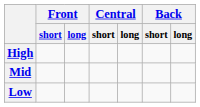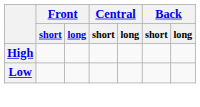 <table class="wikitable" style="text-align:center">
 <tr>
 <th rowspan="2"></th>
 <th colspan="2"><a href='#'>Front</a></th>
 <th colspan="2"><a href='#'>Central</a></th>
 <th colspan="2"><a href='#'>Back</a></th>
 </tr>
 <tr>
 <th><small><a href='#'>short</a></small></th>
 <th><small><a href='#'>long</a></small></th>
 <th><small>short</small></th>
 <th><small>long</small></th>
 <th><small>short</small></th>
 <th><small>long</small></th>
 </tr>
 <tr>
 <th><a href='#'>High</a></th>
 <td> </td>
 <td> </td>
 <td></td>
 <td></td>
 <td> </td>
 <td> </td>
 </tr>
 <tr>
-<th><a href='#'>Mid</a></th>
-<td> </td>
-<td> </td>
-<td></td>
-<td></td>
-<td> </td>
-<td> </td>
-</tr>
-<tr>
 <th><a href='#'>Low</a></th>
 <td></td>
 <td></td>
 <td> </td>
 <td> </td>
 <td></td>
 <td></td>
 </tr>
 </table>
